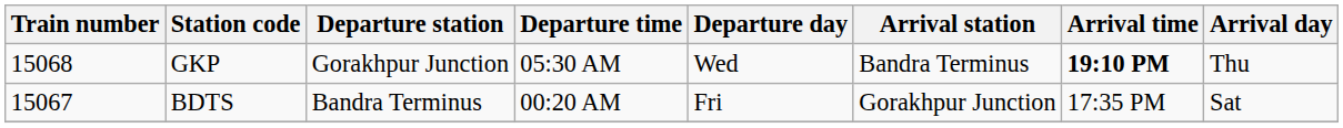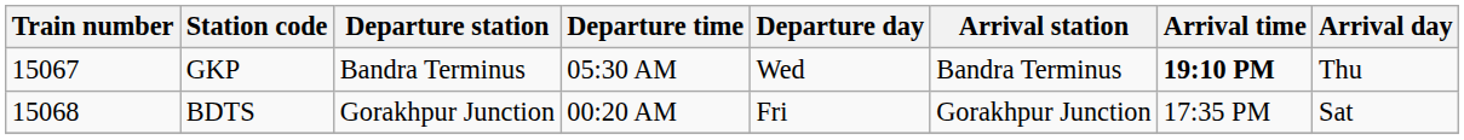 <table class="wikitable">
 <tr>
 <th>Train number</th>
 <th>Station code</th>
 <th>Departure station</th>
 <th>Departure time</th>
 <th>Departure day</th>
 <th>Arrival station</th>
 <th>Arrival time</th>
 <th>Arrival day</th>
 </tr>
 <tr>
-<td>15068</td>
+<td>15067</td>
 <td>GKP</td>
-<td>Gorakhpur Junction</td>
+<td>Bandra Terminus</td>
 <td>05:30 AM</td>
 <td>Wed</td>
 <td>Bandra Terminus</td>
 <td><strong>19:10 PM</strong></td>
 <td>Thu</td>
 </tr>
 <tr>
-<td>15067</td>
+<td>15068</td>
 <td>BDTS</td>
-<td>Bandra Terminus</td>
+<td>Gorakhpur Junction</td>
 <td>00:20 AM</td>
 <td>Fri</td>
 <td>Gorakhpur Junction</td>
 <td>17:35 PM</td>
 <td>Sat</td>
 </tr>
 <tr>
 </tr>
 </table>
